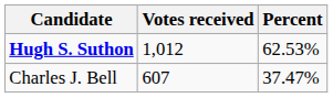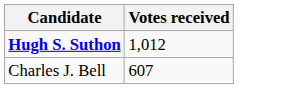 <table class="wikitable">
 <tr>
 <th>Candidate</th>
 <th>Votes received</th>
-<th>Percent</th>
 </tr>
 <tr>
 <td><strong><a href='#'>Hugh S. Suthon</a></strong></td>
 <td>1,012</td>
-<td>62.53%</td>
 </tr>
 <tr>
 <td>Charles J. Bell</td>
 <td>607</td>
-<td>37.47%</td>
 </tr>
 </table>
